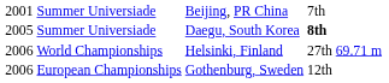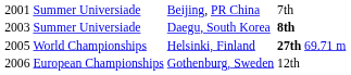 <table>
 <tr>
 <td>2001</td>
 <td><a href='#'>Summer Universiade</a></td>
 <td><a href='#'>Beijing</a>, <a href='#'>PR China</a></td>
 <td>7th</td>
 <td></td>
 </tr>
 <tr>
-<td>2005</td>
+<td>2003</td>
 <td><a href='#'>Summer Universiade</a></td>
 <td><a href='#'>Daegu, South Korea</a></td>
 <td><strong>8th</strong></td>
 <td></td>
 </tr>
 <tr>
-<td>2006</td>
+<td>2005</td>
 <td><a href='#'>World Championships</a></td>
 <td><a href='#'>Helsinki, Finland</a></td>
-<td>27th</td>
+<td><strong>27th</strong></td>
 <td><a href='#'>69.71 m</a></td>
 </tr>
 <tr>
 <td>2006</td>
 <td><a href='#'>European Championships</a></td>
 <td><a href='#'>Gothenburg, Sweden</a></td>
 <td>12th</td>
 <td></td>
 </tr>
 </table>
